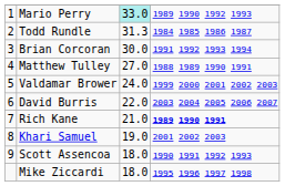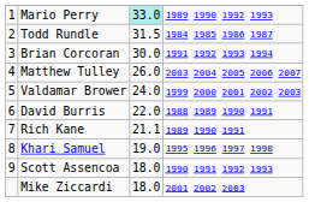 <table class="wikitable">
 <tr>
 </tr>
 <tr>
 <td>1</td>
 <td>Mario Perry</td>
 <td style="background: paleturquoise;">33.0</td>
 <td style="font-size:80%;"><a href='#'>1989</a> <a href='#'>1990</a> <a href='#'>1992</a> <a href='#'>1993</a></td>
 </tr>
 <tr>
 <td>2</td>
 <td>Todd Rundle</td>
-<td>31.3</td>
+<td>31.5</td>
 <td style="font-size:80%;"><a href='#'>1984</a> <a href='#'>1985</a> <a href='#'>1986</a> <a href='#'>1987</a></td>
 </tr>
 <tr>
 <td>3</td>
 <td>Brian Corcoran</td>
 <td>30.0</td>
 <td style="font-size:80%;"><a href='#'>1991</a> <a href='#'>1992</a> <a href='#'>1993</a> <a href='#'>1994</a></td>
 </tr>
 <tr>
 <td>4</td>
 <td>Matthew Tulley</td>
-<td>27.0</td>
-<td style="font-size:80%;"><a href='#'>1988</a> <a href='#'>1989</a> <a href='#'>1990</a> <a href='#'>1991</a></td>
+<td>26.0</td>
+<td style="font-size:80%;"><a href='#'>2003</a> <a href='#'>2004</a> <a href='#'>2005</a> <a href='#'>2006</a> <a href='#'>2007</a></td>
 </tr>
 <tr>
 <td>5</td>
 <td>Valdamar Brower</td>
 <td>24.0</td>
 <td style="font-size:80%;"><a href='#'>1999</a> <a href='#'>2000</a> <a href='#'>2001</a> <a href='#'>2002</a> <a href='#'>2003</a></td>
 </tr>
 <tr>
 <td>6</td>
 <td>David Burris</td>
 <td>22.0</td>
-<td style="font-size:80%;"><a href='#'>2003</a> <a href='#'>2004</a> <a href='#'>2005</a> <a href='#'>2006</a> <a href='#'>2007</a></td>
+<td style="font-size:80%;"><a href='#'>1988</a> <a href='#'>1989</a> <a href='#'>1990</a> <a href='#'>1991</a></td>
 </tr>
 <tr>
 <td>7</td>
 <td>Rich Kane</td>
-<td>21.0</td>
-<td style="font-size:80%;"><strong><a href='#'>1989</a> <a href='#'>1990</a> <a href='#'>1991</a></strong></td>
+<td>21.1</td>
+<td style="font-size:80%;"><a href='#'>1989</a> <a href='#'>1990</a> <a href='#'>1991</a></td>
 </tr>
 <tr>
 <td>8</td>
 <td><a href='#'>Khari Samuel</a></td>
 <td>19.0</td>
-<td style="font-size:80%;"><a href='#'>2001</a> <a href='#'>2002</a> <a href='#'>2003</a></td>
+<td style="font-size:80%;"><a href='#'>1995</a> <a href='#'>1996</a> <a href='#'>1997</a> <a href='#'>1998</a></td>
 </tr>
 <tr>
 <td>9</td>
 <td>Scott Assencoa</td>
 <td>18.0</td>
 <td style="font-size:80%;"><a href='#'>1990</a> <a href='#'>1991</a> <a href='#'>1992</a> <a href='#'>1993</a></td>
 </tr>
 <tr>
 <td></td>
 <td>Mike Ziccardi</td>
 <td>18.0</td>
-<td style="font-size:80%;"><a href='#'>1995</a> <a href='#'>1996</a> <a href='#'>1997</a> <a href='#'>1998</a></td>
+<td style="font-size:80%;"><a href='#'>2001</a> <a href='#'>2002</a> <a href='#'>2003</a></td>
 </tr>
 </table>
